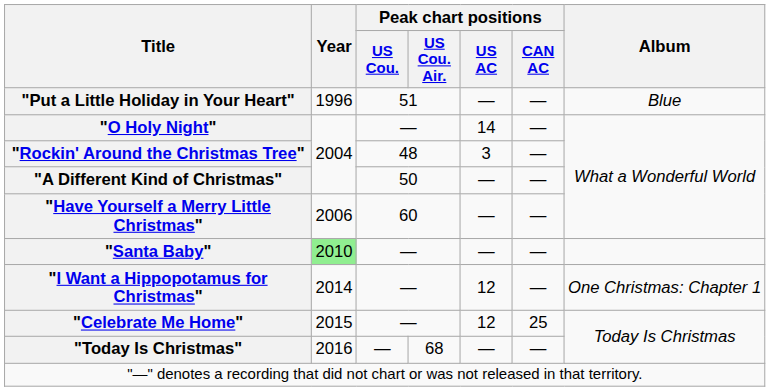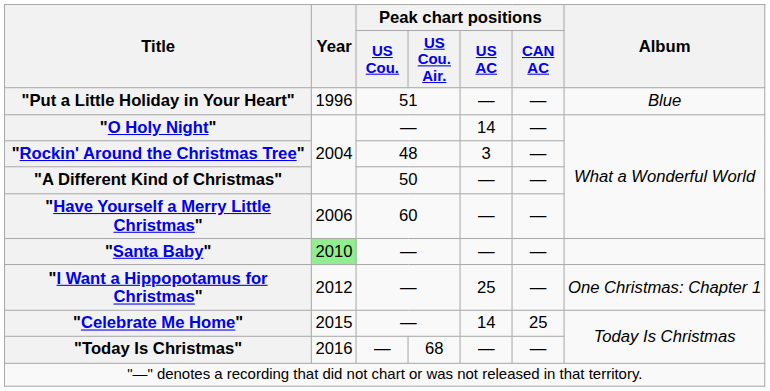 <table class="wikitable plainrowheaders" style="text-align:center;" border="1">
 <tr>
 <th scope="col" rowspan="2" style="width:18em;">Title</th>
 <th scope="col" rowspan="2">Year</th>
 <th scope="col" colspan="4">Peak chart positions</th>
 <th scope="col" rowspan="2">Album</th>
 </tr>
 <tr>
 <th style="width:3em;font-size:90%;"><a href='#'>US<br>Cou.</a><br></th>
 <th style="width:3em;font-size:90%;"><a href='#'>US<br>Cou.<br>Air.</a><br></th>
 <th style="width:3em;font-size:90%;"><a href='#'>US<br>AC</a><br></th>
 <th style="width:3em;font-size:90%;"><a href='#'>CAN<br>AC</a><br></th>
 </tr>
 <tr>
 <th scope="row">"Put a Little Holiday in Your Heart"</th>
 <td>1996</td>
 <td colspan="2">51</td>
 <td>—</td>
 <td>—</td>
 <td><em>Blue</em> </td>
 </tr>
 <tr>
 <th scope="row">"<a href='#'>O Holy Night</a>"</th>
 <td rowspan="3">2004</td>
 <td colspan="2">—</td>
 <td>14</td>
 <td>—</td>
 <td rowspan="4"><em>What a Wonderful World</em></td>
 </tr>
 <tr>
 <th scope="row">"<a href='#'>Rockin' Around the Christmas Tree</a>"</th>
 <td colspan="2">48</td>
 <td>3</td>
 <td>—</td>
 </tr>
 <tr>
 <th scope="row">"A Different Kind of Christmas"</th>
 <td colspan="2">50</td>
 <td>—</td>
 <td>—</td>
 </tr>
 <tr>
 <th scope="row">"<a href='#'>Have Yourself a Merry Little Christmas</a>"</th>
 <td>2006</td>
 <td colspan="2">60</td>
 <td>—</td>
 <td>—</td>
 </tr>
 <tr>
 <th scope="row">"<a href='#'>Santa Baby</a>"</th>
 <td style="background: lightgreen;">2010</td>
 <td colspan="2">—</td>
 <td>—</td>
 <td>—</td>
 <td></td>
 </tr>
 <tr>
 <th scope="row">"<a href='#'>I Want a Hippopotamus for Christmas</a>"</th>
-<td>2014</td>
+<td>2012</td>
 <td colspan="2">—</td>
-<td>12</td>
+<td>25</td>
 <td>—</td>
 <td><em>One Christmas: Chapter 1</em></td>
 </tr>
 <tr>
 <th scope="row">"<a href='#'>Celebrate Me Home</a>" </th>
 <td>2015</td>
 <td colspan="2">—</td>
-<td>12</td>
+<td>14</td>
 <td>25</td>
 <td rowspan="2"><em>Today Is Christmas</em></td>
 </tr>
 <tr>
 <th scope="row">"Today Is Christmas"</th>
 <td>2016</td>
 <td>—</td>
 <td>68</td>
 <td>—</td>
 <td>—</td>
 </tr>
 <tr>
 <td colspan="7" style="font-size:90%">"—" denotes a recording that did not chart or was not released in that territory.</td>
 </tr>
 </table>
